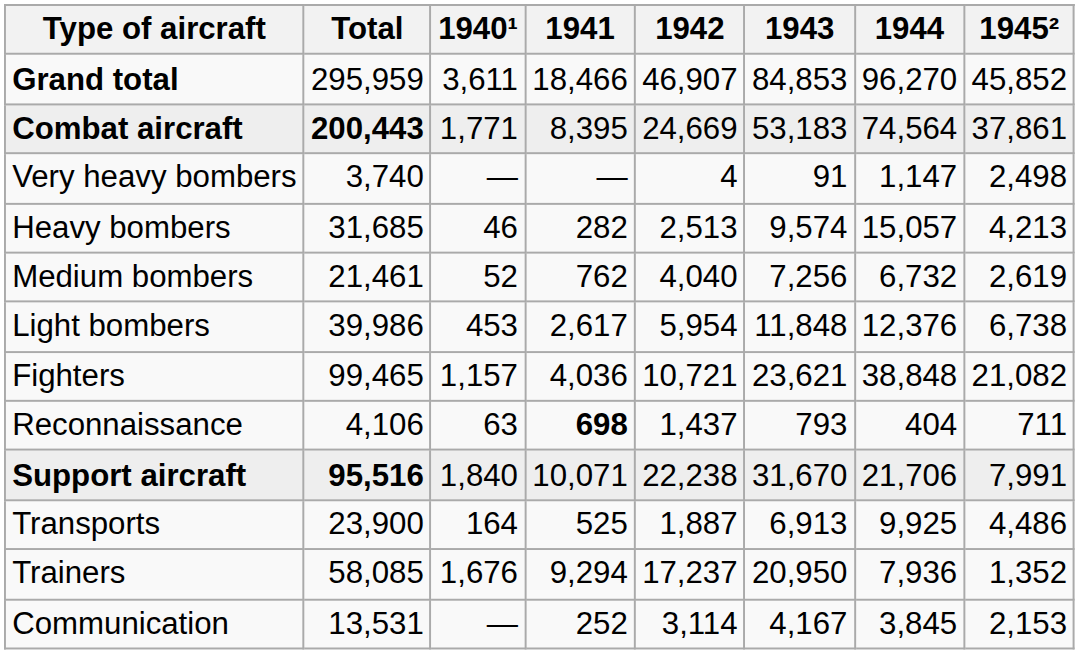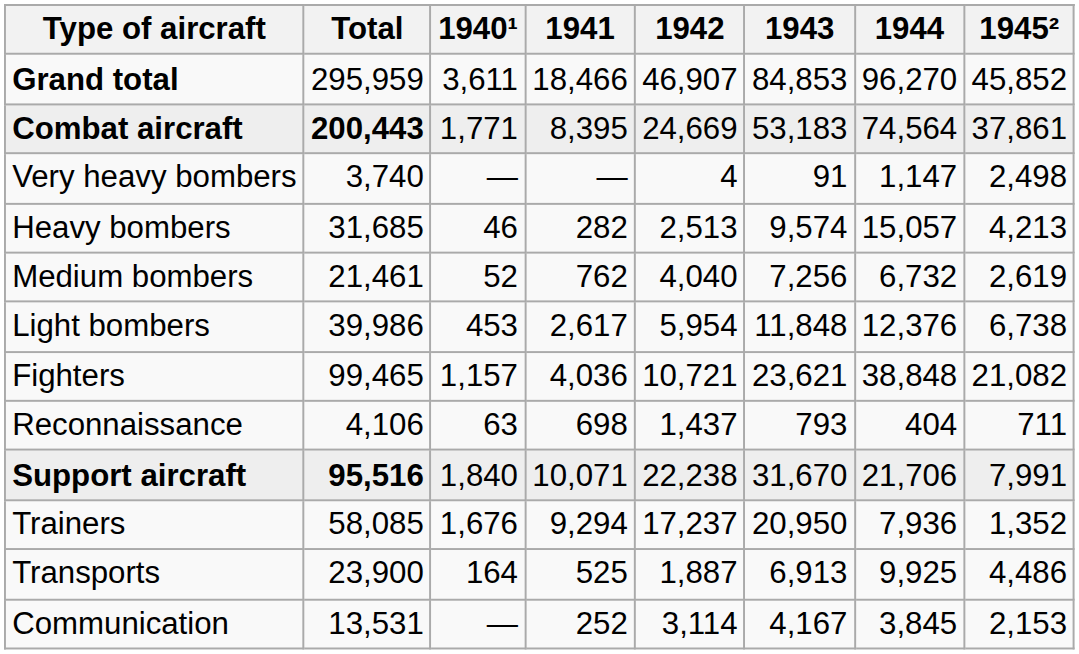 <table class="wikitable">
 <tr>
 </tr>
 <tr>
 <th>Type of aircraft</th>
 <th>Total</th>
 <th>1940¹</th>
 <th>1941</th>
 <th>1942</th>
 <th>1943</th>
 <th>1944</th>
 <th>1945²</th>
 </tr>
 <tr>
 <td><strong>Grand total</strong></td>
 <td align=right>295,959</td>
 <td align=right>3,611</td>
 <td align=right>18,466</td>
 <td align=right>46,907</td>
 <td align=right>84,853</td>
 <td align=right>96,270</td>
 <td align=right>45,852</td>
 </tr>
 <tr style="background: #eeeeee;">
 <td><strong>Combat aircraft</strong></td>
 <td align=right><strong>200,443</strong></td>
 <td align=right>1,771</td>
 <td align=right>8,395</td>
 <td align=right>24,669</td>
 <td align=right>53,183</td>
 <td align=right>74,564</td>
 <td align=right>37,861</td>
 </tr>
 <tr>
 <td>Very heavy bombers</td>
 <td align=right>3,740</td>
 <td align=right>—</td>
 <td align=right>—</td>
 <td align=right>4</td>
 <td align=right>91</td>
 <td align=right>1,147</td>
 <td align=right>2,498</td>
 </tr>
 <tr>
 <td>Heavy bombers</td>
 <td align=right>31,685</td>
 <td align=right>46</td>
 <td align=right>282</td>
 <td align=right>2,513</td>
 <td align=right>9,574</td>
 <td align=right>15,057</td>
 <td align=right>4,213</td>
 </tr>
 <tr>
 <td>Medium bombers</td>
 <td align=right>21,461</td>
 <td align=right>52</td>
 <td align=right>762</td>
 <td align=right>4,040</td>
 <td align=right>7,256</td>
 <td align=right>6,732</td>
 <td align=right>2,619</td>
 </tr>
 <tr>
 <td>Light bombers</td>
 <td align=right>39,986</td>
 <td align=right>453</td>
 <td align=right>2,617</td>
 <td align=right>5,954</td>
 <td align=right>11,848</td>
 <td>12,376</td>
 <td align=right>6,738</td>
 </tr>
 <tr>
 <td>Fighters</td>
 <td align=right>99,465</td>
 <td align=right>1,157</td>
 <td align=right>4,036</td>
 <td align=right>10,721</td>
 <td align=right>23,621</td>
 <td align=right>38,848</td>
 <td align=right>21,082</td>
 </tr>
 <tr>
 <td>Reconnaissance</td>
 <td align=right>4,106</td>
 <td align=right>63</td>
-<td align=right><strong>698</strong></td>
+<td align=right>698</td>
 <td align=right>1,437</td>
 <td align=right>793</td>
 <td align=right>404</td>
 <td align=right>711</td>
 </tr>
 <tr style="background: #eeeeee;">
 <td><strong>Support aircraft</strong></td>
 <td align=right><strong>95,516</strong></td>
 <td align=right>1,840</td>
 <td align=right>10,071</td>
 <td align=right>22,238</td>
 <td align=right>31,670</td>
 <td align=right>21,706</td>
 <td align=right>7,991</td>
 </tr>
 <tr>
+<td>Trainers</td>
+<td align=right>58,085</td>
+<td align=right>1,676</td>
+<td align=right>9,294</td>
+<td>17,237</td>
+<td>20,950</td>
+<td align=right>7,936</td>
+<td align=right>1,352</td>
+</tr>
+<tr>
 <td>Transports</td>
 <td align=right>23,900</td>
 <td align=right>164</td>
 <td align=right>525</td>
 <td align=right>1,887</td>
 <td align=right>6,913</td>
 <td align=right>9,925</td>
 <td align=right>4,486</td>
-</tr>
-<tr>
-<td>Trainers</td>
-<td align=right>58,085</td>
-<td align=right>1,676</td>
-<td align=right>9,294</td>
-<td>17,237</td>
-<td>20,950</td>
-<td align=right>7,936</td>
-<td align=right>1,352</td>
 </tr>
 <tr>
 <td>Communication</td>
 <td align=right>13,531</td>
 <td align=right>—</td>
 <td align=right>252</td>
 <td align=right>3,114</td>
 <td align=right>4,167</td>
 <td align=right>3,845</td>
 <td align=right>2,153</td>
 </tr>
 </table>
